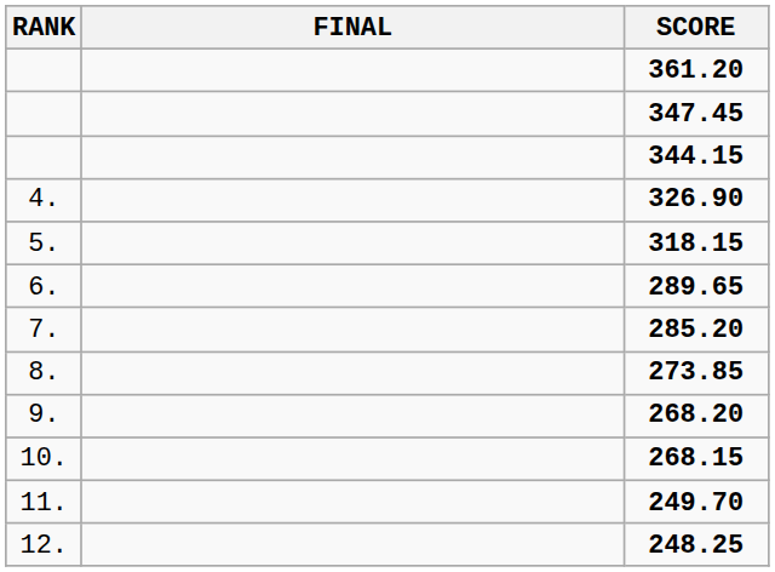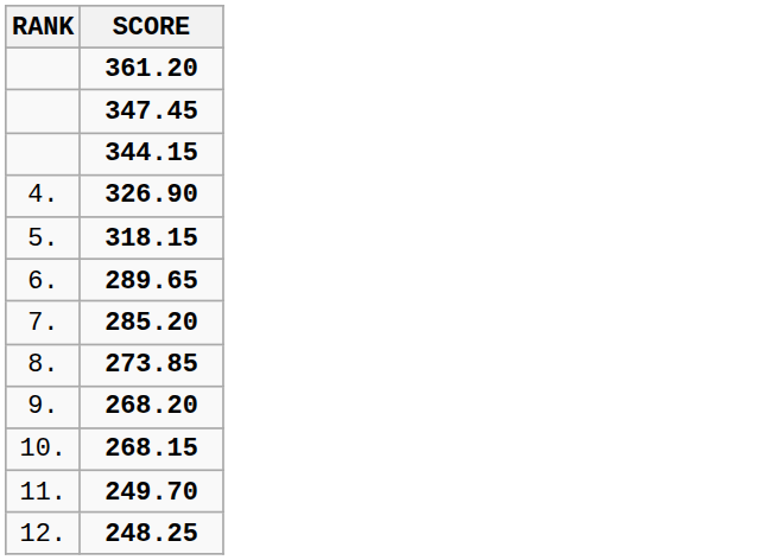 <table class="wikitable">
 <tr>
 <th>RANK</th>
-<th style="width: 20em">FINAL</th>
 <th style="width: 5em">SCORE</th>
 </tr>
 <tr>
 <td align="center"></td>
-<td></td>
 <td align="center"><strong>361.20</strong></td>
 </tr>
 <tr>
 <td align="center"></td>
-<td></td>
 <td align="center"><strong>347.45</strong></td>
 </tr>
 <tr>
 <td align="center"></td>
-<td></td>
 <td align="center"><strong>344.15</strong></td>
 </tr>
 <tr>
 <td align="center">4.</td>
-<td></td>
 <td align="center"><strong>326.90</strong></td>
 </tr>
 <tr>
 <td align="center">5.</td>
-<td></td>
 <td align="center"><strong>318.15</strong></td>
 </tr>
 <tr>
 <td align="center">6.</td>
-<td></td>
 <td align="center"><strong>289.65</strong></td>
 </tr>
 <tr>
 <td align="center">7.</td>
-<td></td>
 <td align="center"><strong>285.20</strong></td>
 </tr>
 <tr>
 <td align="center">8.</td>
-<td></td>
 <td align="center"><strong>273.85</strong></td>
 </tr>
 <tr>
 <td align="center">9.</td>
-<td></td>
 <td align="center"><strong>268.20</strong></td>
 </tr>
 <tr>
 <td align="center">10.</td>
-<td></td>
 <td align="center"><strong>268.15</strong></td>
 </tr>
 <tr>
 <td align="center">11.</td>
-<td></td>
 <td align="center"><strong>249.70</strong></td>
 </tr>
 <tr>
 <td align="center">12.</td>
-<td></td>
 <td align="center"><strong>248.25</strong></td>
 </tr>
 </table>
